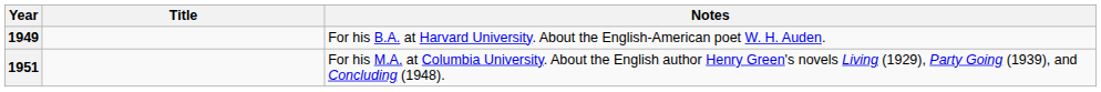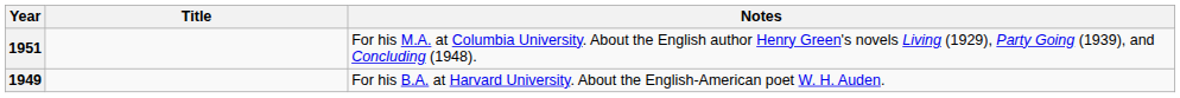 <table class="sortable wikitable" width="100%">
 <tr>
 <th style="width: 2em">Year</th>
 <th style="width: 20em">Title</th>
 <th class="unsortable">Notes</th>
 </tr>
 <tr>
+<th scope="row" style="text-align: center;">1951</th>
+<td></td>
+<td>For his <a href='#'>M.A.</a> at <a href='#'>Columbia University</a>. About the English author <a href='#'>Henry Green</a>'s novels <em><a href='#'>Living</a></em> (1929), <em><a href='#'>Party Going</a></em> (1939), and <em><a href='#'>Concluding</a></em> (1948).</td>
+</tr>
+<tr>
 <th scope="row" style="text-align: center;">1949</th>
 <td></td>
 <td>For his <a href='#'>B.A.</a> at <a href='#'>Harvard University</a>. About the English-American poet <a href='#'>W. H. Auden</a>.</td>
 </tr>
-<tr>
-<th scope="row" style="text-align: center;">1951</th>
-<td></td>
-<td>For his <a href='#'>M.A.</a> at <a href='#'>Columbia University</a>. About the English author <a href='#'>Henry Green</a>'s novels <em><a href='#'>Living</a></em> (1929), <em><a href='#'>Party Going</a></em> (1939), and <em><a href='#'>Concluding</a></em> (1948).</td>
-</tr>
 </table>
